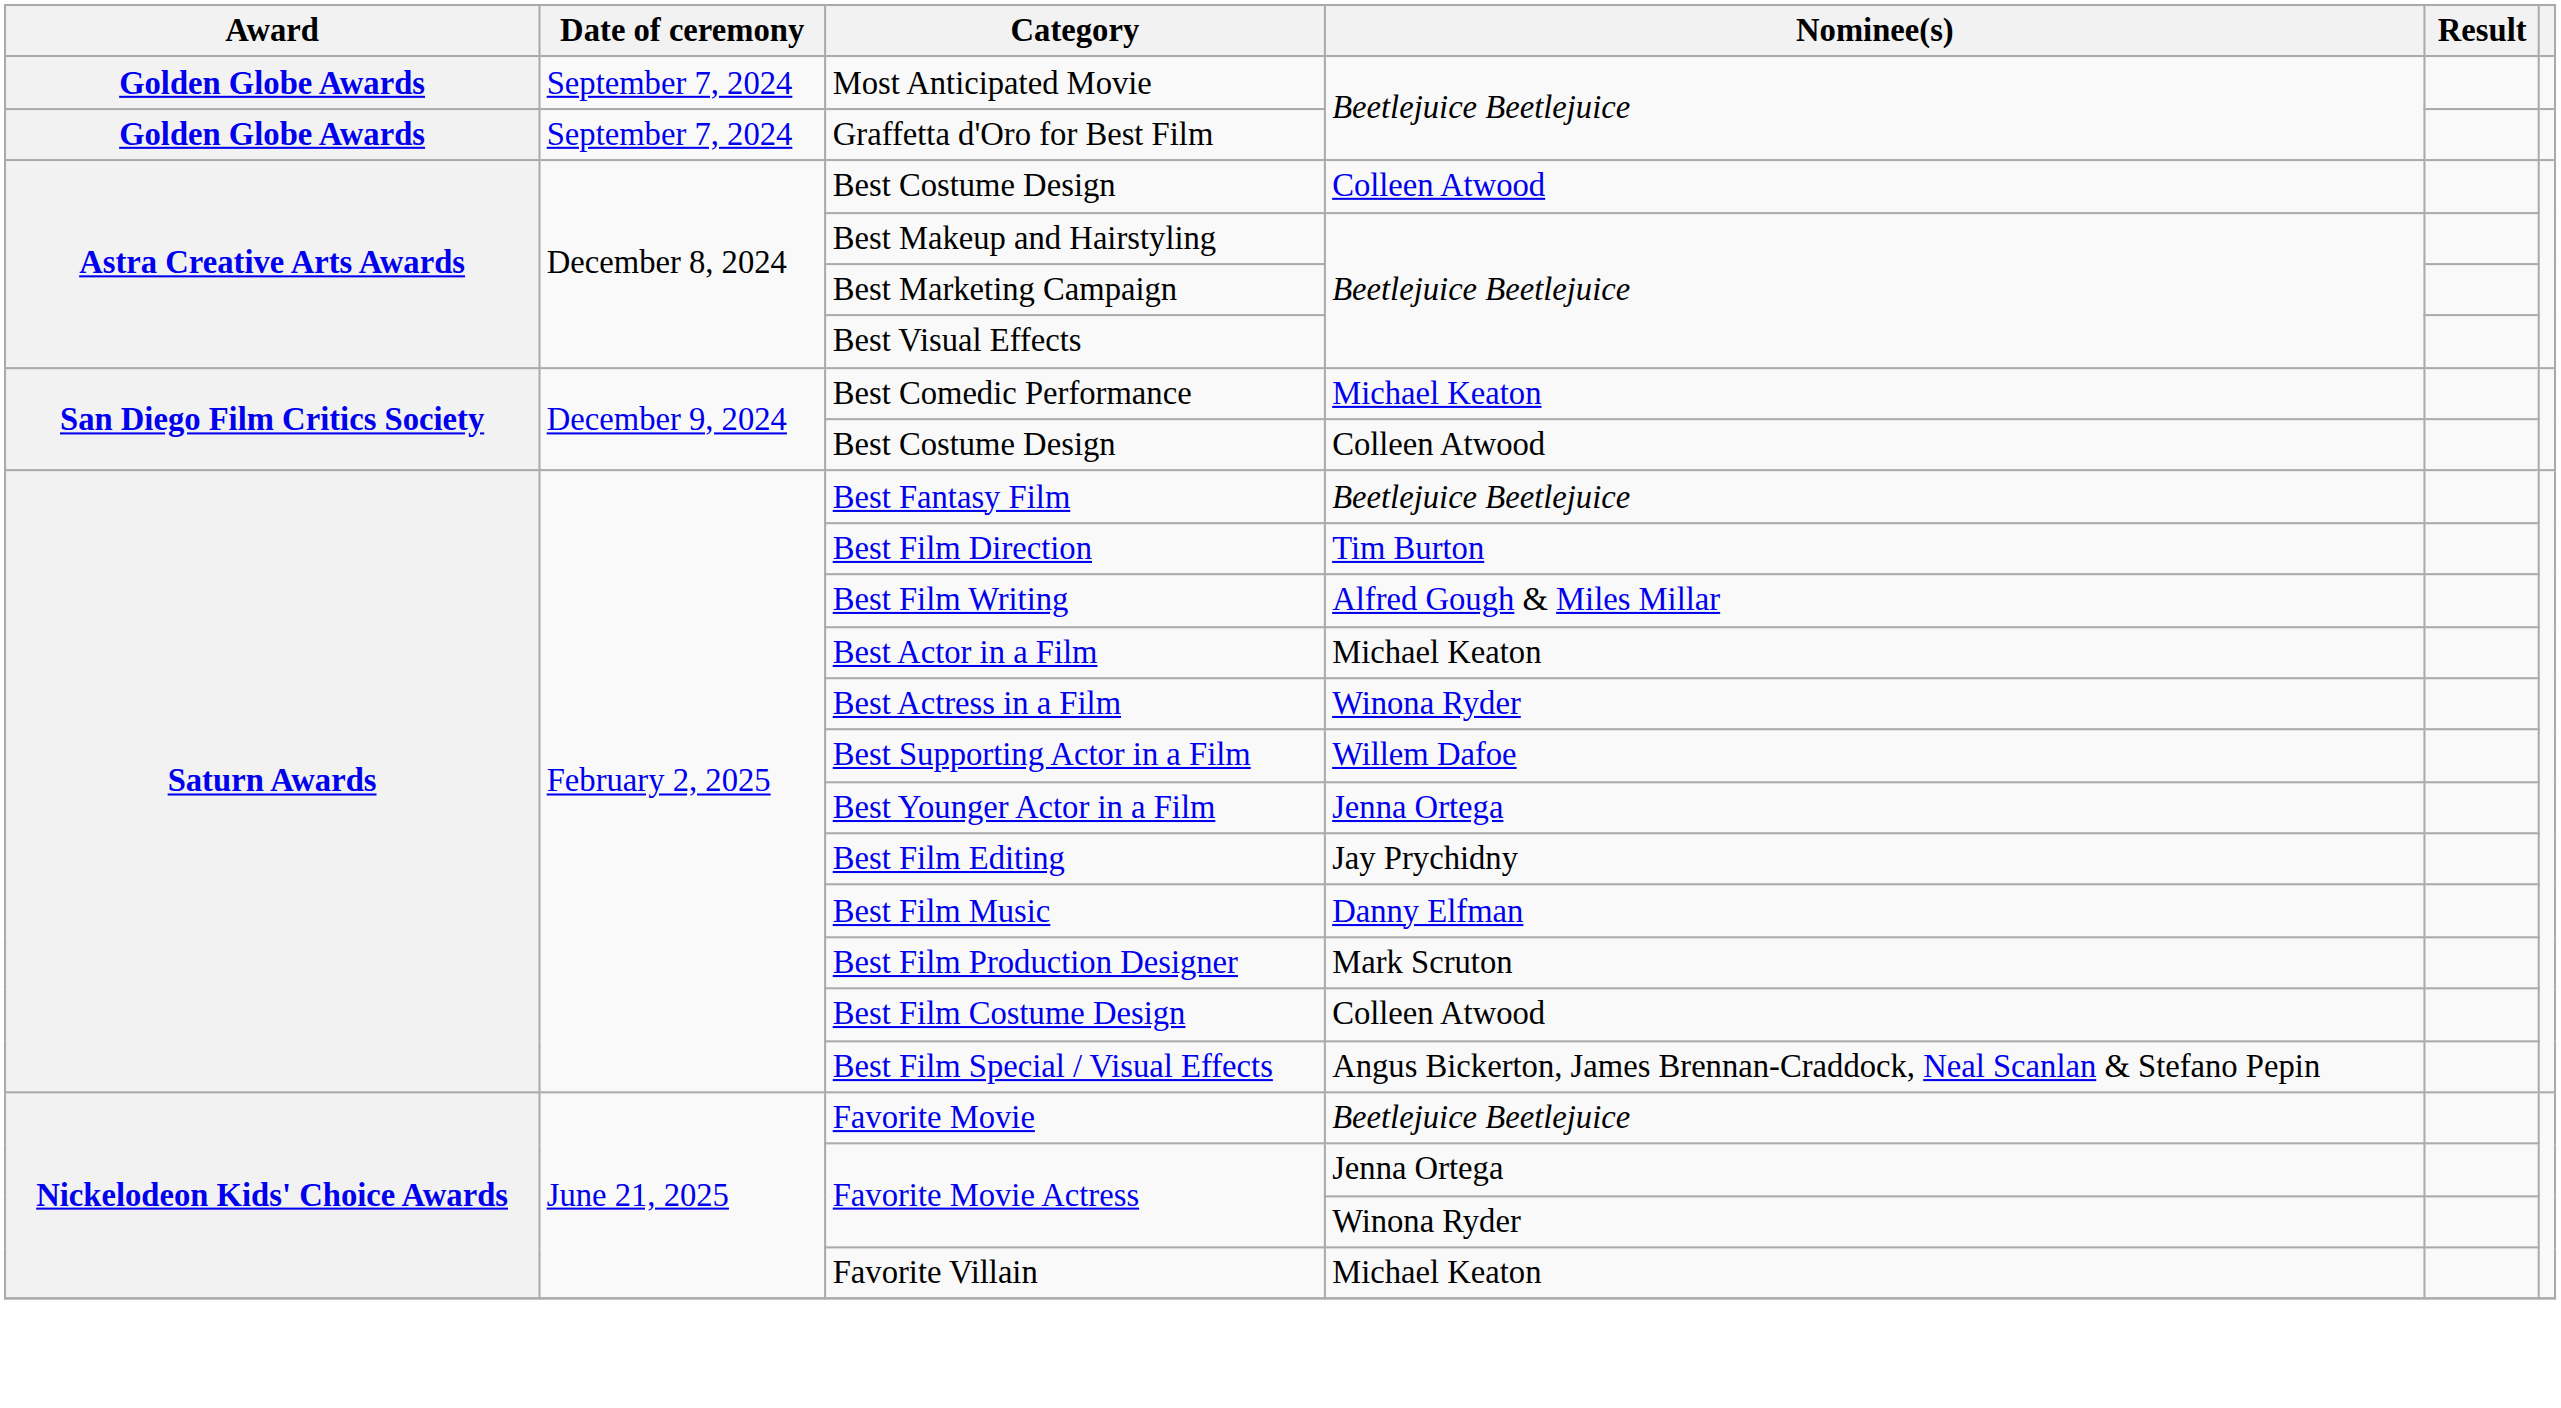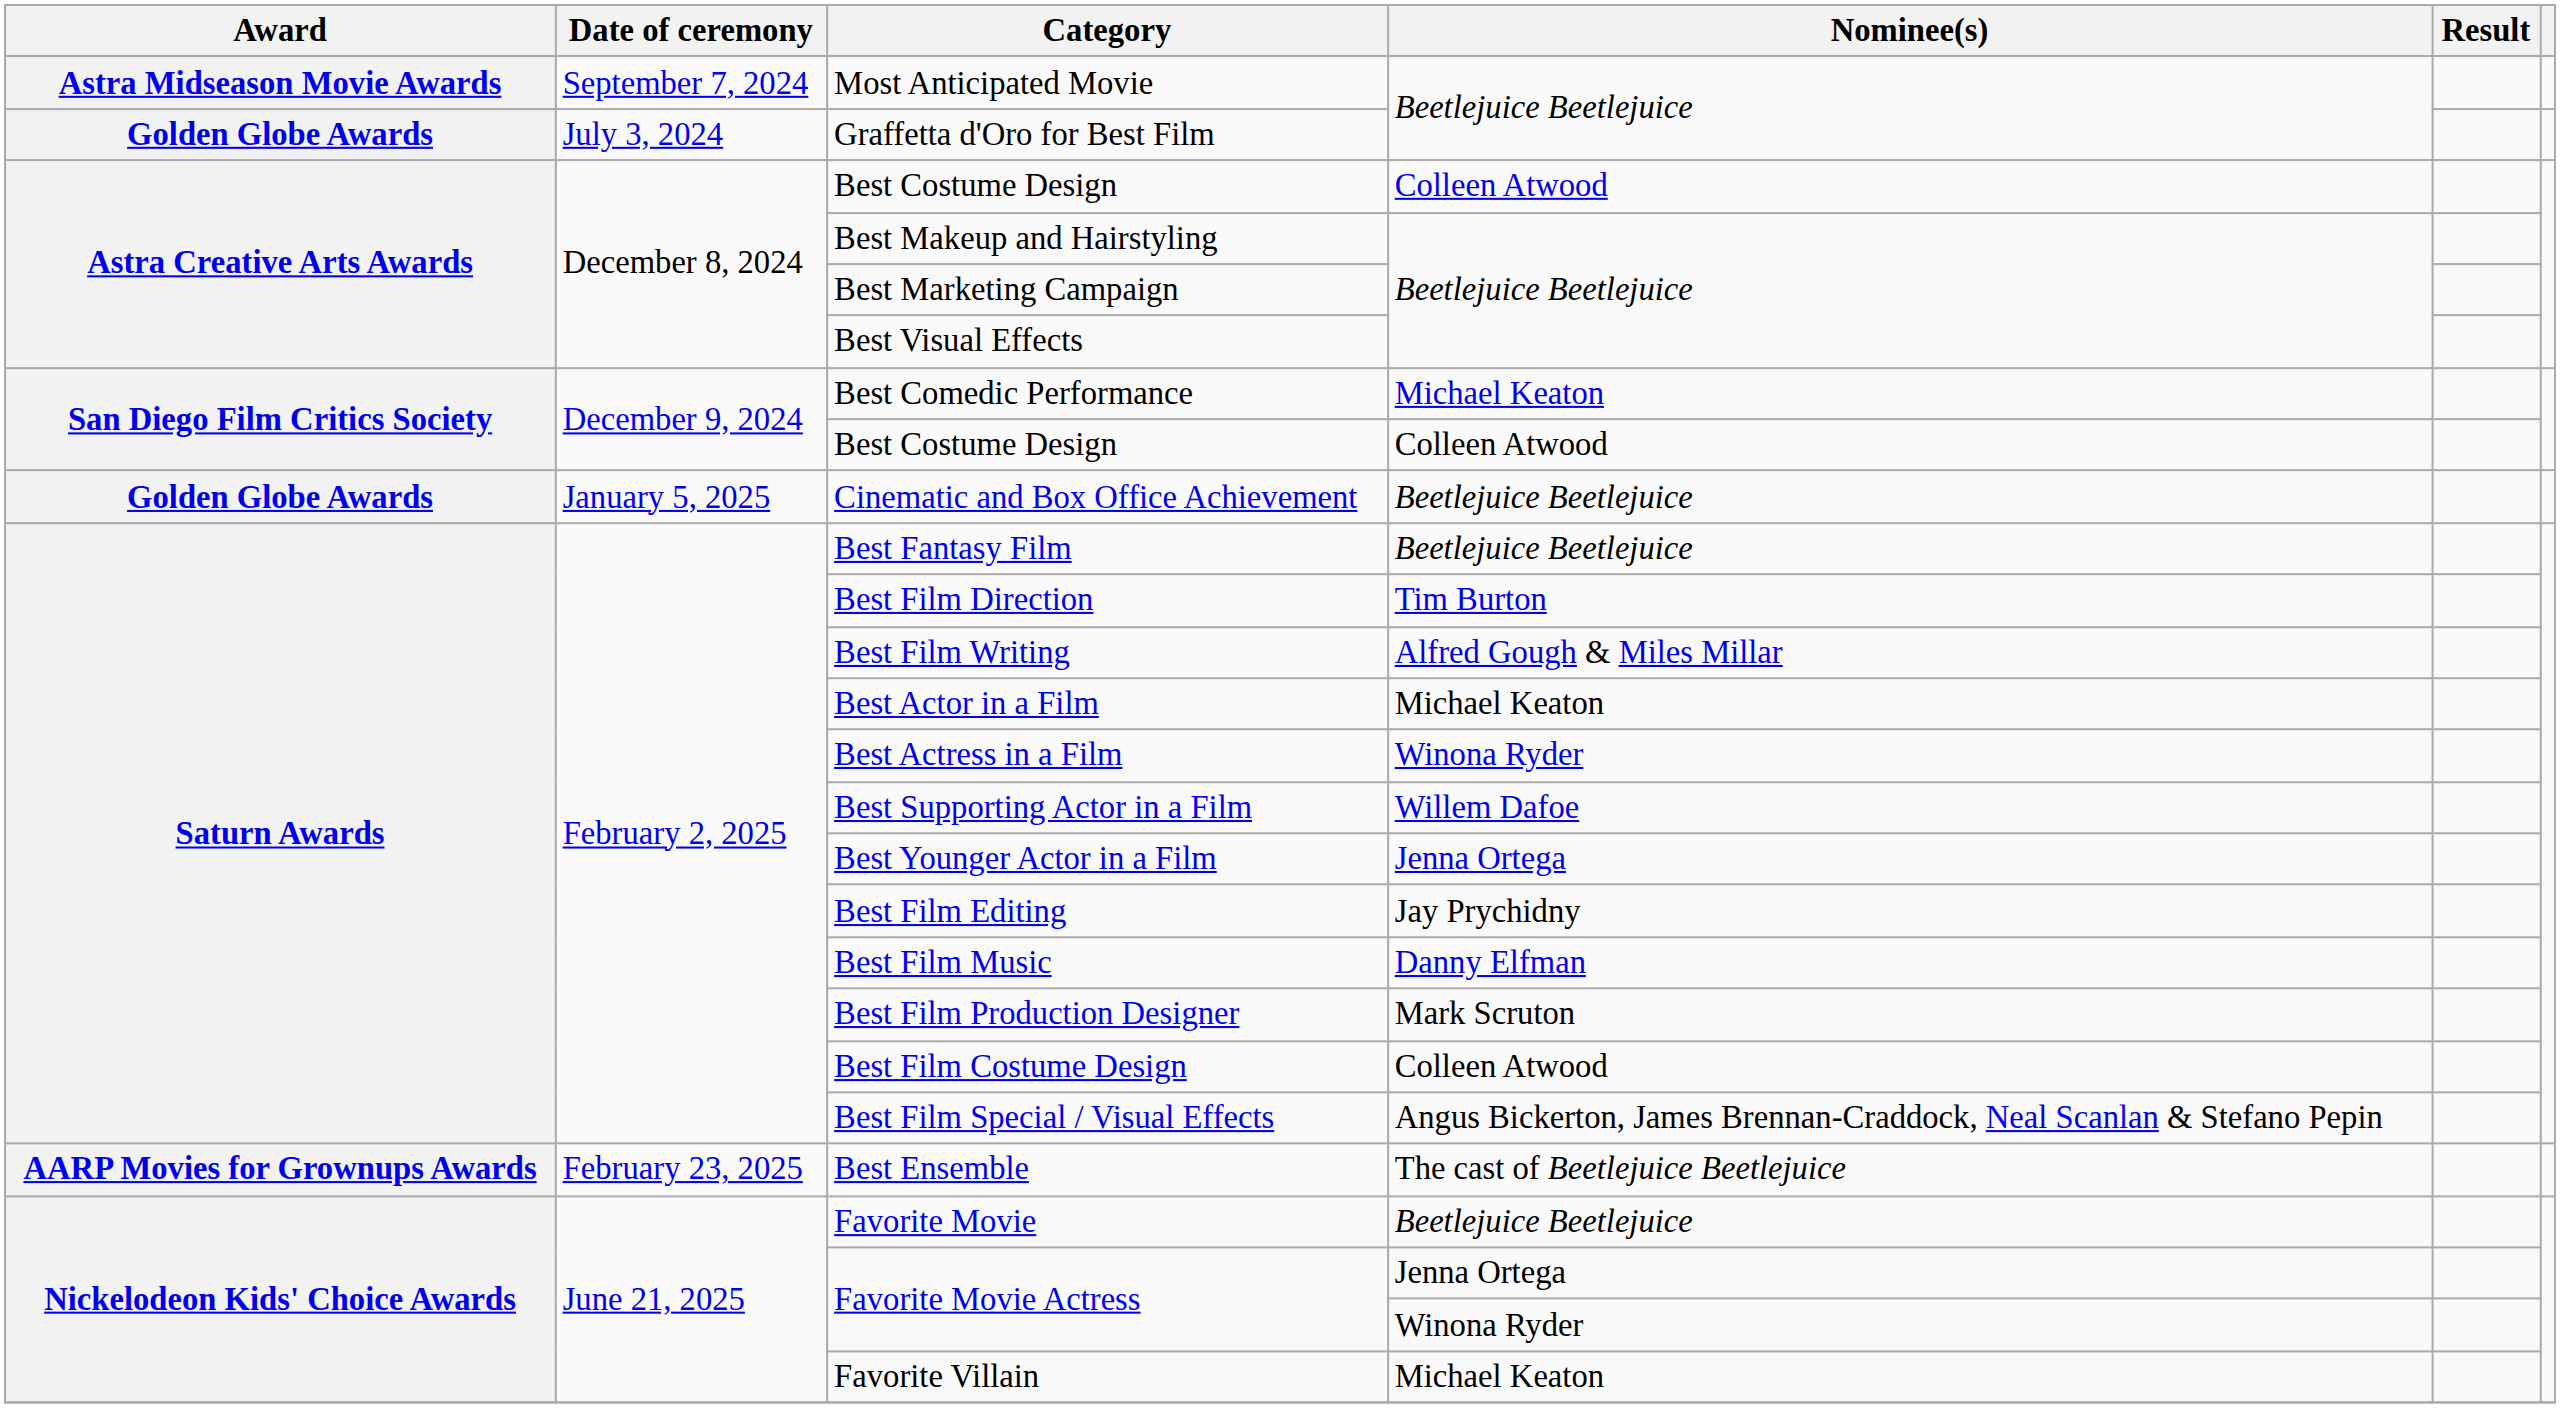 <table class="wikitable sortable plainrowheaders" style="width: 99%">
 <tr>
 <th scope="col">Award</th>
 <th scope="col">Date of ceremony</th>
 <th scope="col">Category</th>
 <th scope="col">Nominee(s)</th>
 <th>Result</th>
 <th class="unsortable" scope="col"></th>
 </tr>
 <tr>
-<th scope="row"><a href='#'>Golden Globe Awards</a></th>
+<th scope="row"><a href='#'>Astra Midseason Movie Awards</a></th>
 <td><a href='#'>September 7, 2024</a></td>
 <td>Most Anticipated Movie</td>
 <td rowspan="2"><em>Beetlejuice Beetlejuice</em></td>
 <td></td>
 <td align="center"></td>
 </tr>
 <tr>
 <th scope="row"><a href='#'>Golden Globe Awards</a></th>
-<td><a href='#'>September 7, 2024</a></td>
+<td><a href='#'>July 3, 2024</a></td>
 <td>Graffetta d'Oro for Best Film</td>
 <td></td>
 <td align="center"></td>
 </tr>
 <tr>
 <th rowspan="4" scope="row"><a href='#'>Astra Creative Arts Awards</a></th>
 <td rowspan="4">December 8, 2024</td>
 <td>Best Costume Design</td>
 <td><a href='#'>Colleen Atwood</a></td>
 <td></td>
 <td rowspan="4" align="center"></td>
 </tr>
 <tr>
 <td>Best Makeup and Hairstyling</td>
 <td rowspan="3"><em>Beetlejuice Beetlejuice</em></td>
 <td></td>
 </tr>
 <tr>
 <td>Best Marketing Campaign</td>
 <td></td>
 </tr>
 <tr>
 <td>Best Visual Effects</td>
 <td></td>
 </tr>
 <tr>
 <th rowspan="2" scope="row"><a href='#'>San Diego Film Critics Society</a></th>
 <td rowspan="2"><a href='#'>December 9, 2024</a></td>
 <td>Best Comedic Performance</td>
 <td><a href='#'>Michael Keaton</a></td>
 <td></td>
 <td rowspan="2" align="center"></td>
 </tr>
 <tr>
 <td>Best Costume Design</td>
 <td>Colleen Atwood</td>
 <td></td>
+</tr>
+<tr>
+<th scope="row"><a href='#'>Golden Globe Awards</a></th>
+<td><a href='#'>January 5, 2025</a></td>
+<td><a href='#'>Cinematic and Box Office Achievement</a></td>
+<td><em>Beetlejuice Beetlejuice</em></td>
+<td></td>
+<td align="center"></td>
 </tr>
 <tr>
 <th scope="row" rowspan="12"><a href='#'>Saturn Awards</a></th>
 <td rowspan="12"><a href='#'>February 2, 2025</a></td>
 <td><a href='#'>Best Fantasy Film</a></td>
 <td><em>Beetlejuice Beetlejuice</em></td>
 <td></td>
 <td rowspan="12" align="center"></td>
 </tr>
 <tr>
 <td><a href='#'>Best Film Direction</a></td>
 <td><a href='#'>Tim Burton</a></td>
 <td></td>
 </tr>
 <tr>
 <td><a href='#'>Best Film Writing</a></td>
 <td><a href='#'>Alfred Gough</a> & <a href='#'>Miles Millar</a></td>
 <td></td>
 </tr>
 <tr>
 <td><a href='#'>Best Actor in a Film</a></td>
 <td>Michael Keaton</td>
 <td></td>
 </tr>
 <tr>
 <td><a href='#'>Best Actress in a Film</a></td>
 <td><a href='#'>Winona Ryder</a></td>
 <td></td>
 </tr>
 <tr>
 <td><a href='#'>Best Supporting Actor in a Film</a></td>
 <td><a href='#'>Willem Dafoe</a></td>
 <td></td>
 </tr>
 <tr>
 <td><a href='#'>Best Younger Actor in a Film</a></td>
 <td><a href='#'>Jenna Ortega</a></td>
 <td></td>
 </tr>
 <tr>
 <td><a href='#'>Best Film Editing</a></td>
 <td>Jay Prychidny</td>
 <td></td>
 </tr>
 <tr>
 <td><a href='#'>Best Film Music</a></td>
 <td><a href='#'>Danny Elfman</a></td>
 <td></td>
 </tr>
 <tr>
 <td><a href='#'>Best Film Production Designer</a></td>
 <td>Mark Scruton</td>
 <td></td>
 </tr>
 <tr>
 <td><a href='#'>Best Film Costume Design</a></td>
 <td>Colleen Atwood</td>
 <td></td>
 </tr>
 <tr>
 <td><a href='#'>Best Film Special / Visual Effects</a></td>
 <td>Angus Bickerton, James Brennan-Craddock, <a href='#'>Neal Scanlan</a> & Stefano Pepin</td>
 <td></td>
 </tr>
 <tr>
+<th scope="row"><a href='#'>AARP Movies for Grownups Awards</a></th>
+<td><a href='#'>February 23, 2025</a></td>
+<td><a href='#'>Best Ensemble</a></td>
+<td>The cast of <em>Beetlejuice Beetlejuice</em></td>
+<td></td>
+<td align="center"></td>
+</tr>
+<tr>
 <th scope="row" rowspan="4"><a href='#'>Nickelodeon Kids' Choice Awards</a></th>
 <td rowspan="4"><a href='#'>June 21, 2025</a></td>
 <td><a href='#'>Favorite Movie</a></td>
 <td><em>Beetlejuice Beetlejuice</em></td>
 <td></td>
 <td rowspan="4" align="center"></td>
 </tr>
 <tr>
 <td rowspan="2"><a href='#'>Favorite Movie Actress</a></td>
 <td>Jenna Ortega</td>
 <td></td>
 </tr>
 <tr>
 <td>Winona Ryder</td>
 <td></td>
 </tr>
 <tr>
 <td>Favorite Villain</td>
 <td>Michael Keaton</td>
 <td></td>
 </tr>
 <tr>
 </tr>
 </table>
